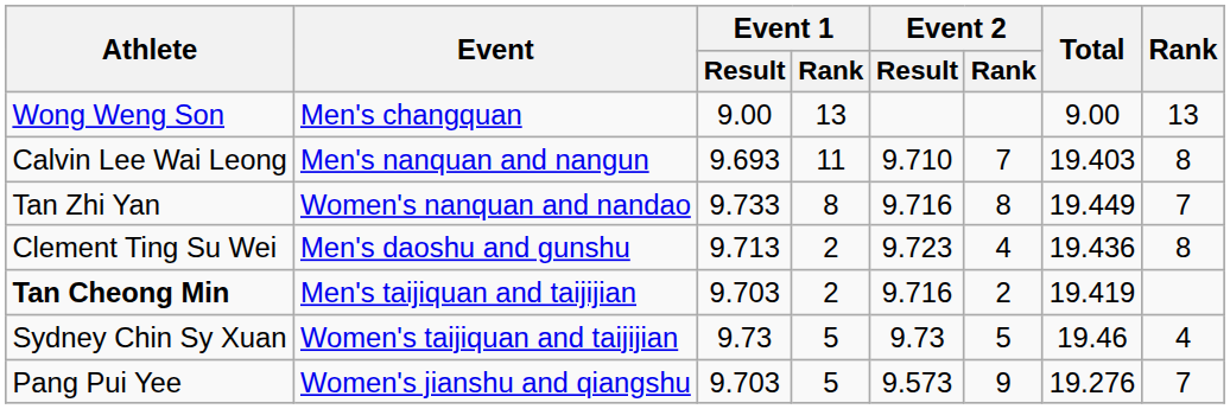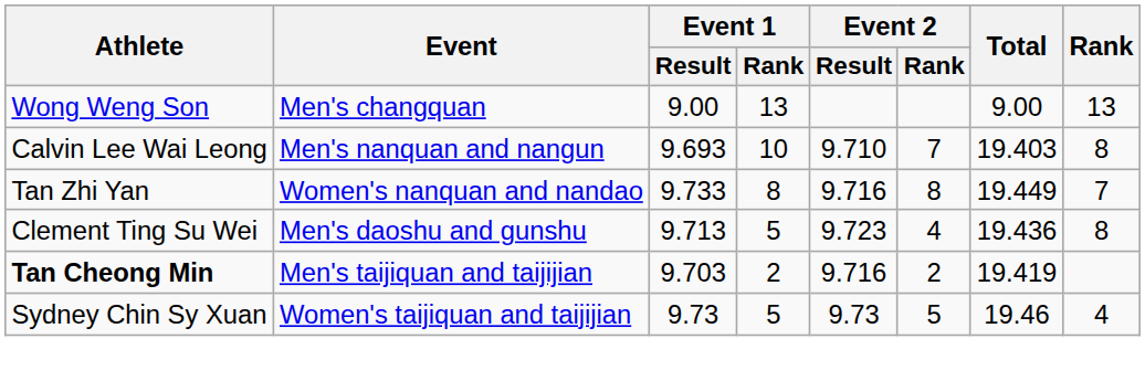 <table class="wikitable" style="font-size:90%;text-align:center">
 <tr>
 <th rowspan="2">Athlete</th>
 <th rowspan="2">Event</th>
 <th colspan="2">Event 1</th>
 <th colspan="2">Event 2</th>
 <th rowspan="2">Total</th>
 <th rowspan="2">Rank</th>
 </tr>
 <tr style="font-size:95%">
 <th>Result</th>
 <th>Rank</th>
 <th>Result</th>
 <th>Rank</th>
 </tr>
 <tr>
 <td align="left"><a href='#'>Wong Weng Son</a></td>
 <td align="left"><a href='#'>Men's changquan</a></td>
 <td>9.00</td>
 <td>13</td>
 <td></td>
 <td></td>
 <td>9.00</td>
 <td>13</td>
 </tr>
 <tr>
 <td align="left">Calvin Lee Wai Leong</td>
 <td align="left"><a href='#'>Men's nanquan and nangun</a></td>
 <td>9.693</td>
-<td>11</td>
+<td>10</td>
 <td>9.710</td>
 <td>7</td>
 <td>19.403</td>
 <td>8</td>
 </tr>
 <tr>
 <td align="left">Tan Zhi Yan</td>
 <td align="left"><a href='#'>Women's nanquan and nandao</a></td>
 <td>9.733</td>
 <td>8</td>
 <td>9.716</td>
 <td>8</td>
 <td>19.449</td>
 <td>7</td>
 </tr>
 <tr>
 <td align="left">Clement Ting Su Wei</td>
 <td align="left"><a href='#'>Men's daoshu and gunshu</a></td>
 <td>9.713</td>
-<td>2</td>
+<td>5</td>
 <td>9.723</td>
 <td>4</td>
 <td>19.436</td>
 <td>8</td>
 </tr>
 <tr>
 <td align="left"><strong>Tan Cheong Min</strong></td>
 <td align="left"><a href='#'>Men's taijiquan and taijijian</a></td>
 <td>9.703</td>
 <td>2</td>
 <td>9.716</td>
 <td>2</td>
 <td>19.419</td>
 <td></td>
 </tr>
 <tr>
 <td align="left">Sydney Chin Sy Xuan</td>
 <td align="left"><a href='#'>Women's taijiquan and taijijian</a></td>
 <td>9.73</td>
 <td>5</td>
 <td>9.73</td>
 <td>5</td>
 <td>19.46</td>
 <td>4</td>
 </tr>
-<tr>
-<td align="left">Pang Pui Yee</td>
-<td align="left"><a href='#'>Women's jianshu and qiangshu</a></td>
-<td>9.703</td>
-<td>5</td>
-<td>9.573</td>
-<td>9</td>
-<td>19.276</td>
-<td>7</td>
-</tr>
 </table>
